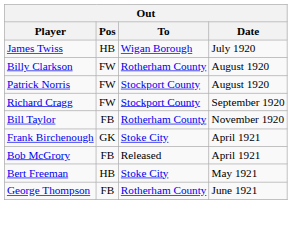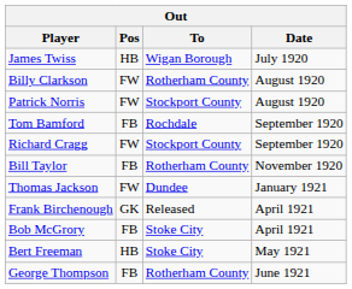 <table class="wikitable">
 <tr>
 <th colspan="4">Out</th>
 </tr>
 <tr>
 <th>Player</th>
 <th>Pos</th>
 <th>To</th>
 <th>Date</th>
 </tr>
 <tr>
 <td><a href='#'>James Twiss</a></td>
 <td align=center>HB</td>
 <td><a href='#'>Wigan Borough</a></td>
 <td>July 1920</td>
 </tr>
 <tr>
 <td><a href='#'>Billy Clarkson</a></td>
 <td align=center>FW</td>
 <td><a href='#'>Rotherham County</a></td>
 <td>August 1920</td>
 </tr>
 <tr>
 <td><a href='#'>Patrick Norris</a></td>
 <td align=center>FW</td>
 <td><a href='#'>Stockport County</a></td>
 <td>August 1920</td>
 </tr>
 <tr>
+<td><a href='#'>Tom Bamford</a></td>
+<td align=center>FB</td>
+<td><a href='#'>Rochdale</a></td>
+<td>September 1920</td>
+</tr>
+<tr>
 <td><a href='#'>Richard Cragg</a></td>
 <td align=center>FW</td>
 <td><a href='#'>Stockport County</a></td>
 <td>September 1920</td>
 </tr>
 <tr>
 <td><a href='#'>Bill Taylor</a></td>
 <td align=center>FB</td>
 <td><a href='#'>Rotherham County</a></td>
 <td>November 1920</td>
 </tr>
 <tr>
+<td><a href='#'>Thomas Jackson</a></td>
+<td align=center>FW</td>
+<td><a href='#'>Dundee</a></td>
+<td>January 1921</td>
+</tr>
+<tr>
 <td><a href='#'>Frank Birchenough</a></td>
 <td align=center>GK</td>
-<td><a href='#'>Stoke City</a></td>
+<td>Released</td>
 <td>April 1921</td>
 </tr>
 <tr>
 <td><a href='#'>Bob McGrory</a></td>
 <td align=center>FB</td>
-<td>Released</td>
+<td><a href='#'>Stoke City</a></td>
 <td>April 1921</td>
 </tr>
 <tr>
 <td><a href='#'>Bert Freeman</a></td>
 <td align=center>HB</td>
 <td><a href='#'>Stoke City</a></td>
 <td>May 1921</td>
 </tr>
 <tr>
 <td><a href='#'>George Thompson</a></td>
 <td align=center>FB</td>
 <td><a href='#'>Rotherham County</a></td>
 <td>June 1921</td>
 </tr>
 </table>
